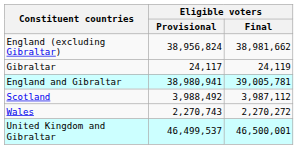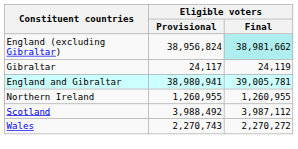 <table class="wikitable" style="text-align:right;">
 <tr>
 <th width=200 rowspan=2>Constituent countries</th>
 <th width=200 colspan=2>Eligible voters</th>
 </tr>
 <tr>
 <th>Provisional</th>
 <th>Final</th>
 </tr>
 <tr>
 <td style="text-align:left;">England (excluding <a href='#'>Gibraltar</a>)</td>
 <td>38,956,824</td>
-<td>38,981,662</td>
+<td style="background: paleturquoise;">38,981,662</td>
 </tr>
 <tr>
 <td style="text-align:left;">Gibraltar</td>
 <td>24,117</td>
 <td>24,119</td>
 </tr>
 <tr style="background:#CCFFFF;">
 <td style="text-align:left;">England and Gibraltar</td>
 <td>38,980,941</td>
 <td>39,005,781</td>
 </tr>
 <tr>
+<td style="text-align:left;">Northern Ireland</td>
+<td>1,260,955</td>
+<td>1,260,955</td>
+</tr>
+<tr>
 <td style="text-align:left;"><a href='#'>Scotland</a></td>
 <td>3,988,492</td>
 <td>3,987,112</td>
 </tr>
 <tr>
 <td style="text-align:left;"><a href='#'>Wales</a></td>
 <td>2,270,743</td>
 <td>2,270,272</td>
 </tr>
-<tr style="background:#CCFFFF;">
-<td style="text-align:left;">United Kingdom and Gibraltar</td>
-<td>46,499,537</td>
-<td>46,500,001</td>
-</tr>
 </table>
